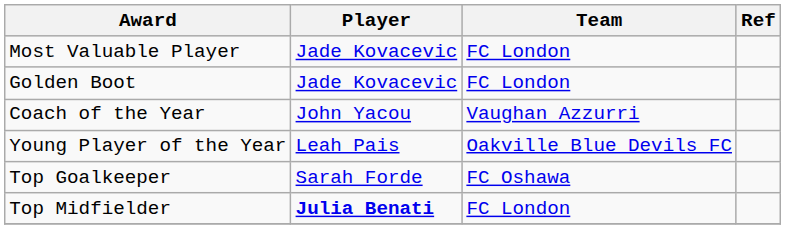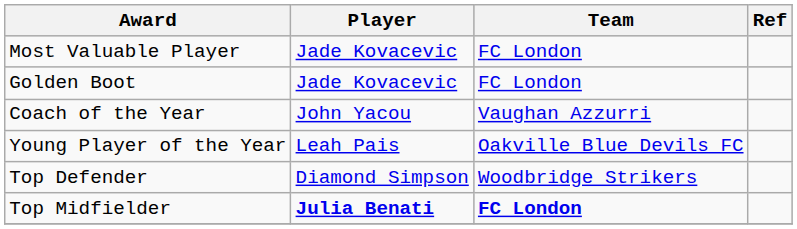 <table class="wikitable">
 <tr>
 <th>Award</th>
 <th>Player</th>
 <th>Team</th>
 <th>Ref</th>
 </tr>
 <tr>
 <td>Most Valuable Player</td>
 <td> <a href='#'>Jade Kovacevic</a></td>
 <td><a href='#'>FC London</a></td>
 <td></td>
 </tr>
 <tr>
 <td>Golden Boot</td>
 <td> <a href='#'>Jade Kovacevic</a></td>
 <td><a href='#'>FC London</a></td>
 <td></td>
 </tr>
 <tr>
 <td>Coach of the Year</td>
 <td> <a href='#'>John Yacou</a></td>
 <td><a href='#'>Vaughan Azzurri</a></td>
 <td></td>
 </tr>
 <tr>
 <td>Young Player of the Year</td>
 <td> <a href='#'>Leah Pais</a></td>
 <td><a href='#'>Oakville Blue Devils FC</a></td>
 <td></td>
 </tr>
 <tr>
-<td>Top Goalkeeper</td>
-<td> <a href='#'>Sarah Forde</a></td>
-<td><a href='#'>FC Oshawa</a></td>
+<td>Top Defender</td>
+<td> <a href='#'>Diamond Simpson</a></td>
+<td><a href='#'>Woodbridge Strikers</a></td>
 <td></td>
 </tr>
 <tr>
 <td>Top Midfielder</td>
 <td><strong> <a href='#'>Julia Benati</a></strong></td>
-<td><a href='#'>FC London</a></td>
+<td><strong><a href='#'>FC London</a></strong></td>
 <td></td>
 </tr>
 <tr>
 </tr>
 </table>
